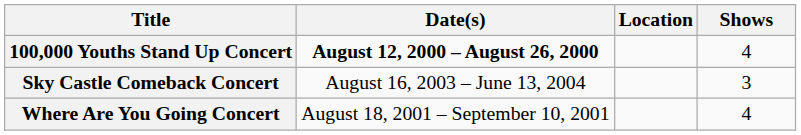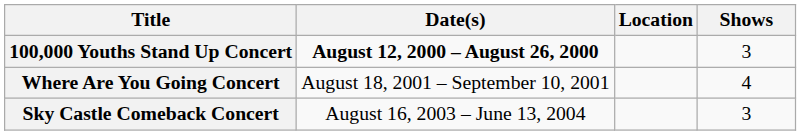 <table class="wikitable plainrowheaders" style="text-align:center">
 <tr>
 <th>Title</th>
 <th>Date(s)</th>
 <th>Location</th>
 <th style="width:4.5em">Shows</th>
 </tr>
 <tr>
 <th scope="row">100,000 Youths Stand Up Concert</th>
 <td><strong>August 12, 2000 – August 26, 2000</strong></td>
 <td></td>
+<td>3</td>
+</tr>
+<tr>
+<th scope="row">Where Are You Going Concert</th>
+<td>August 18, 2001 – September 10, 2001</td>
+<td></td>
 <td>4</td>
 </tr>
 <tr>
 <th scope="row">Sky Castle Comeback Concert</th>
 <td>August 16, 2003 – June 13, 2004</td>
 <td></td>
 <td>3</td>
 </tr>
-<tr>
-<th scope="row">Where Are You Going Concert</th>
-<td>August 18, 2001 – September 10, 2001</td>
-<td></td>
-<td>4</td>
-</tr>
 </table>
